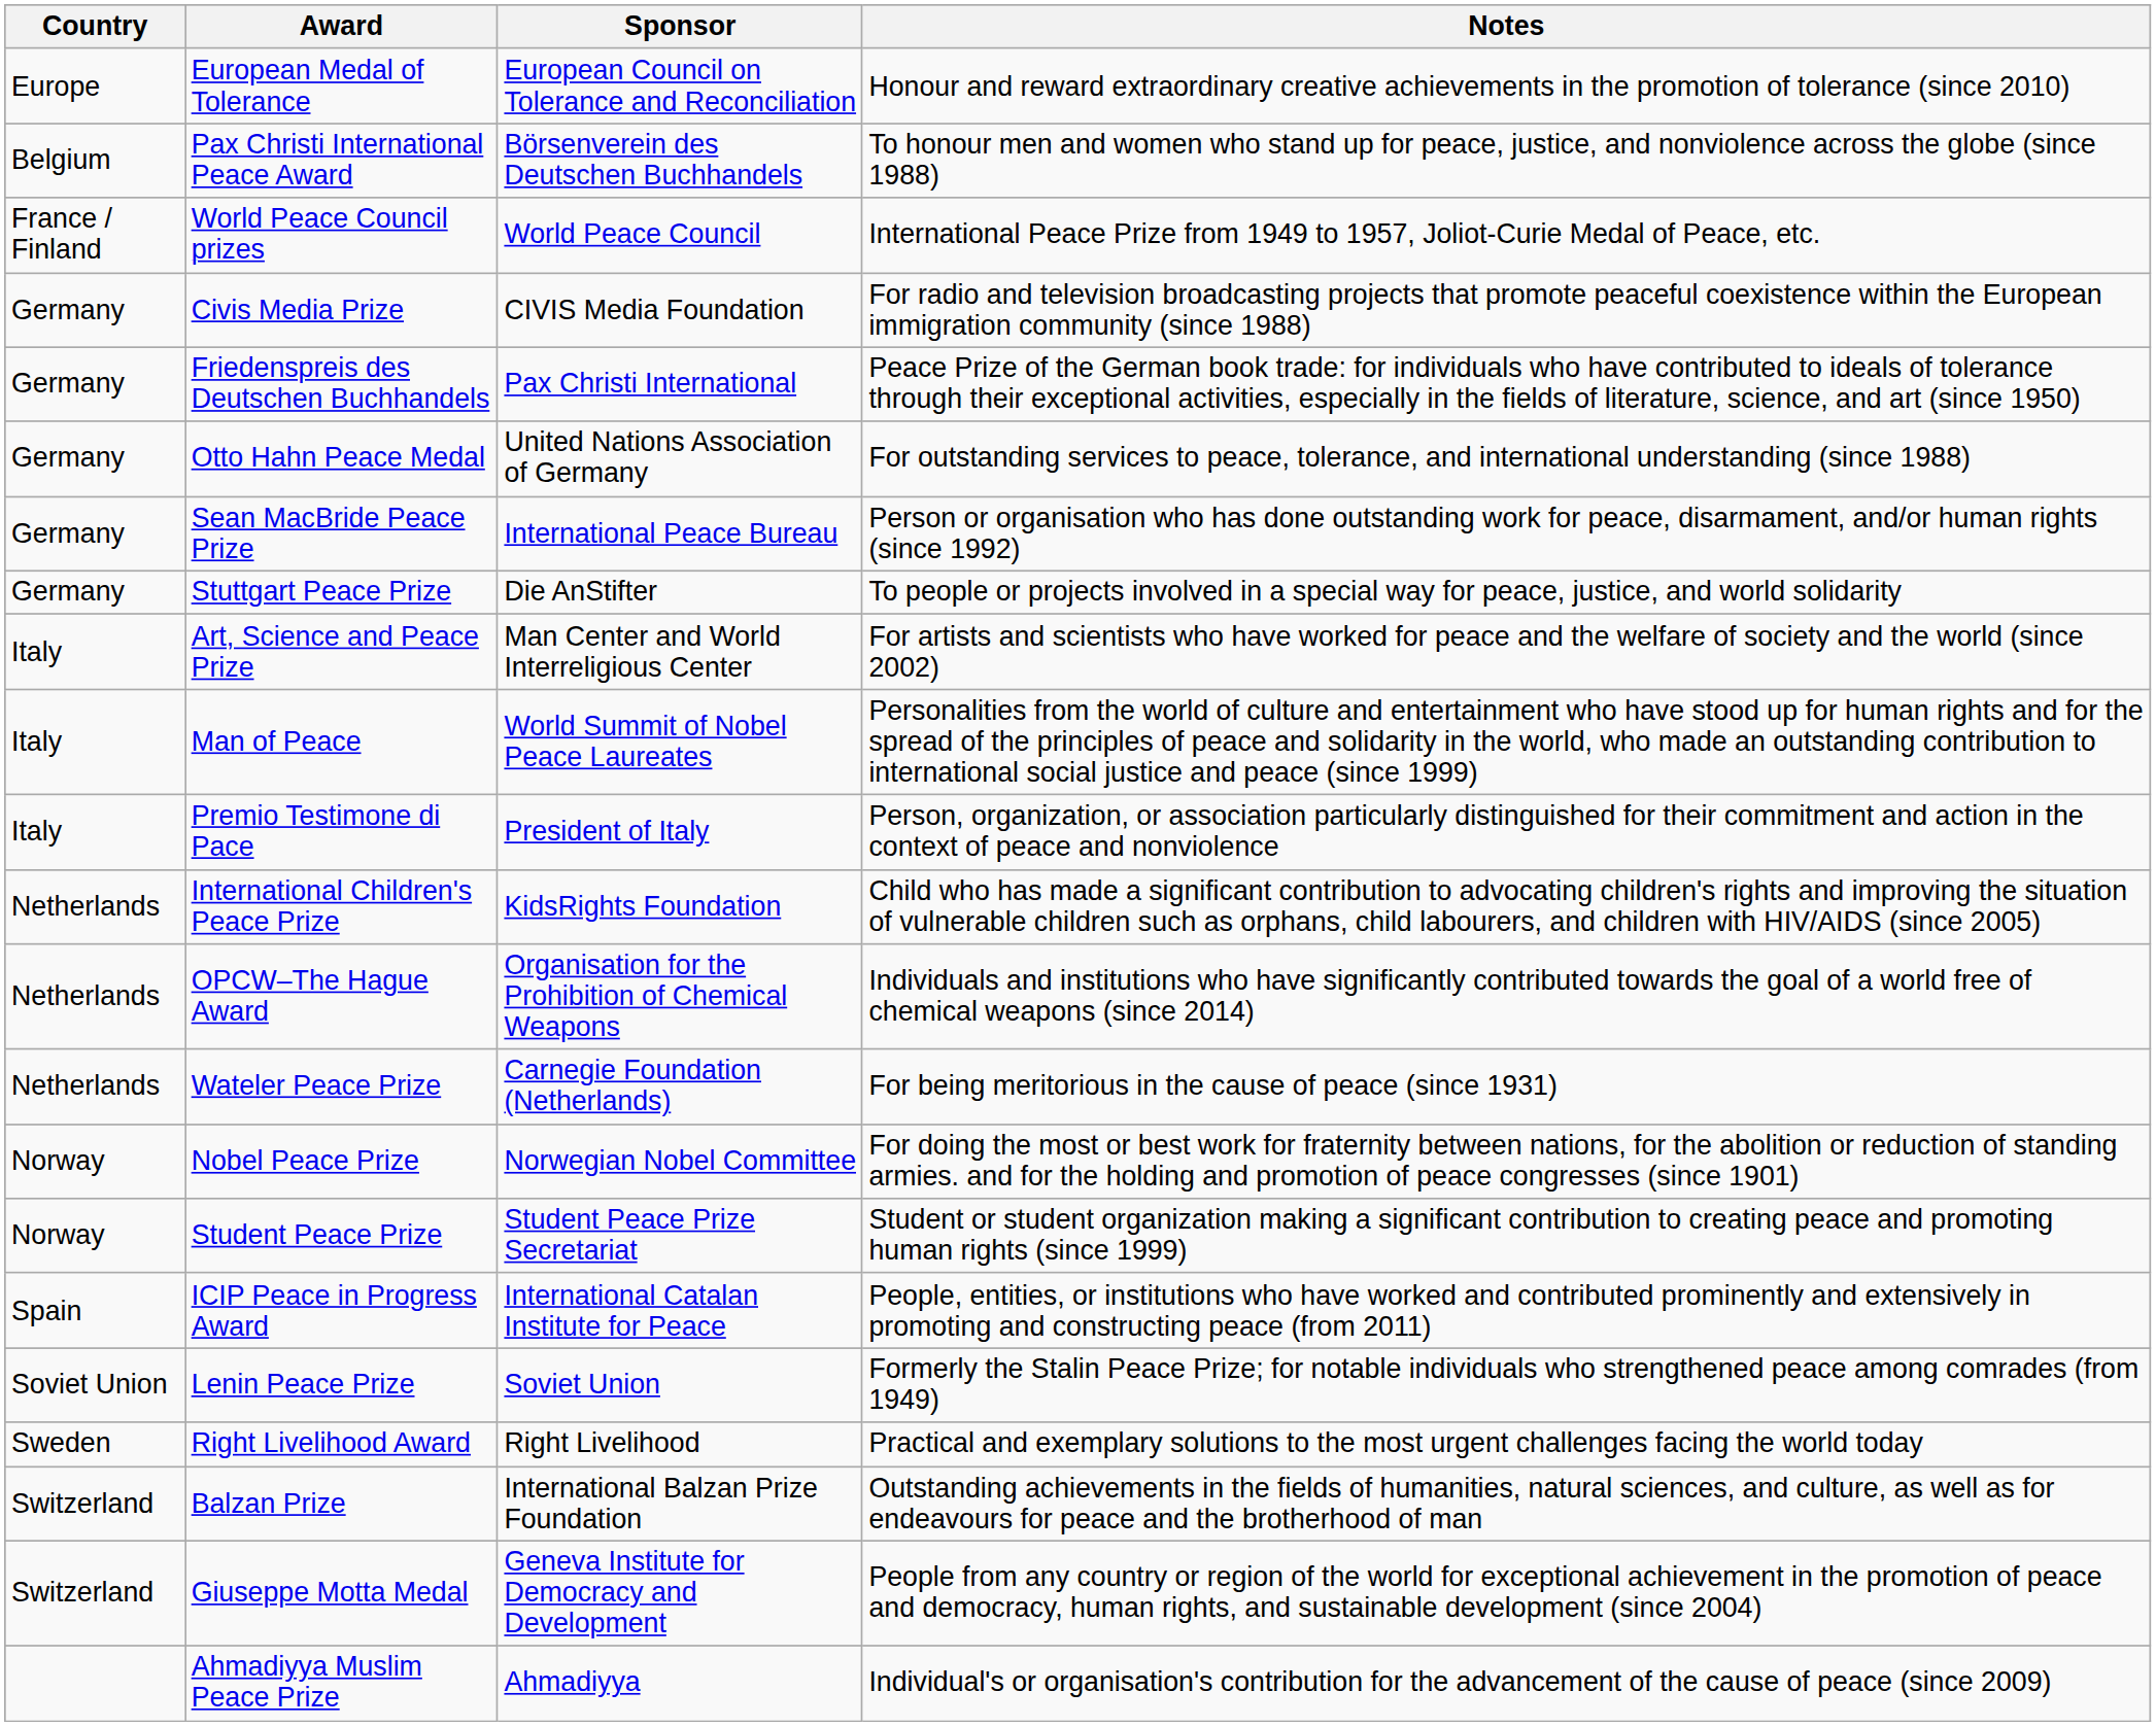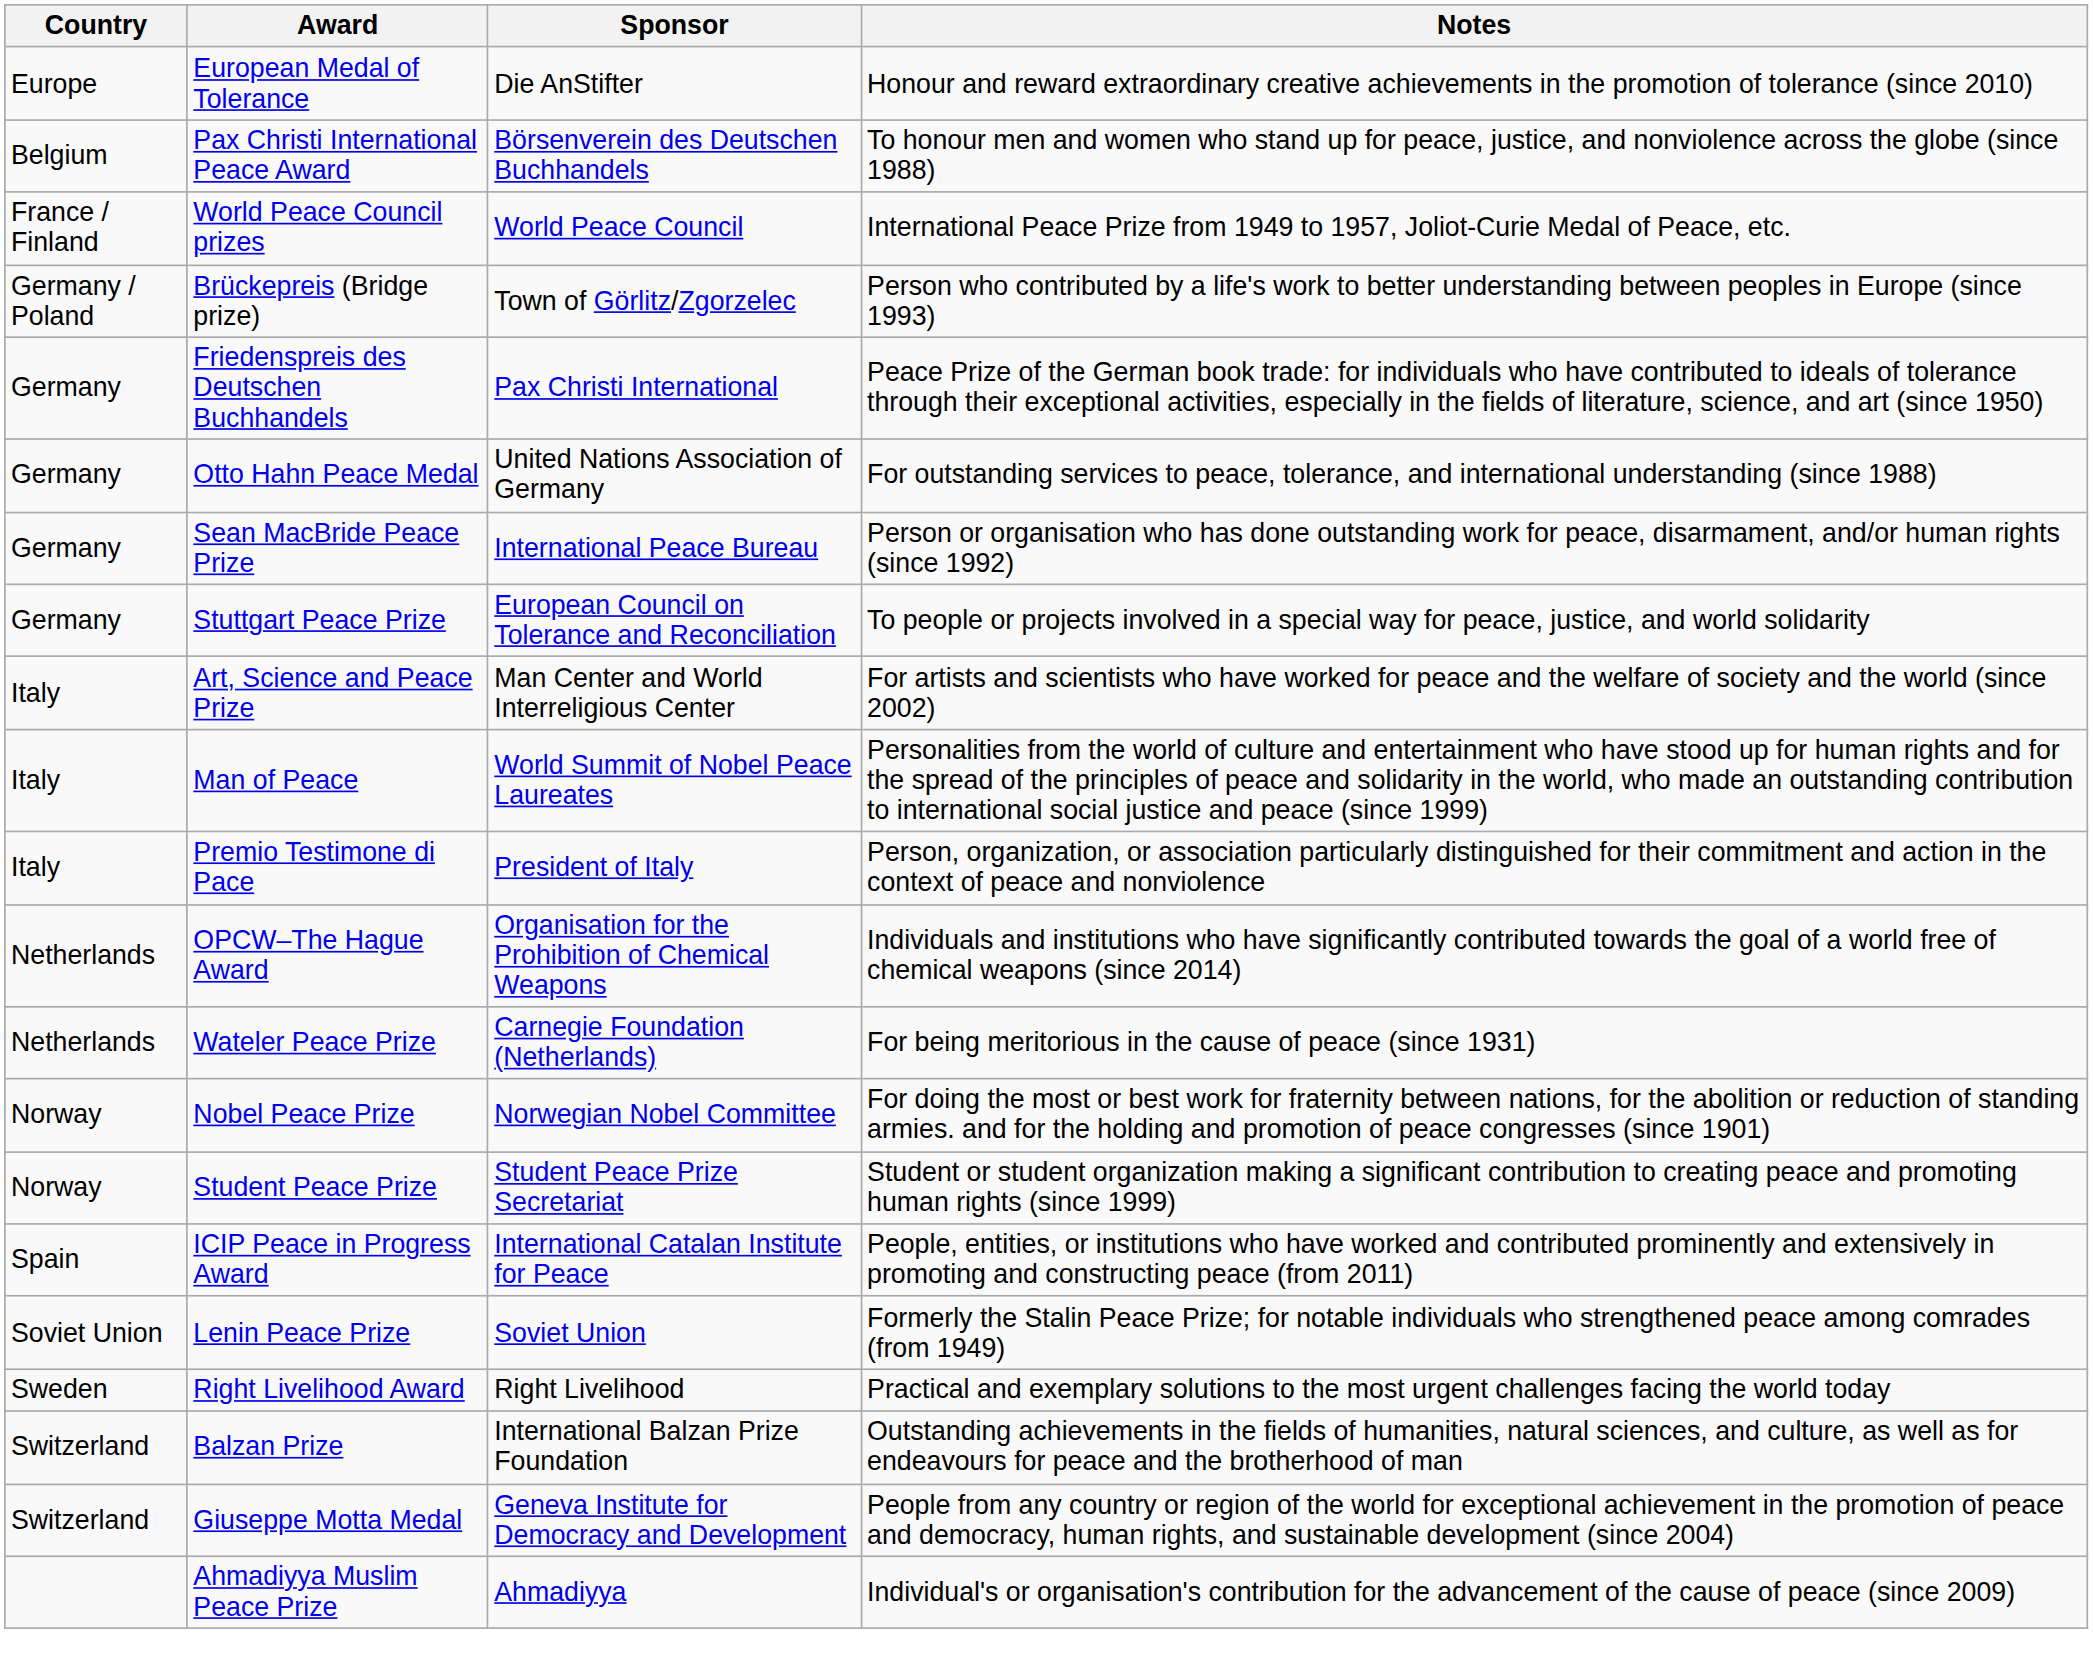 <table class="wikitable sortable">
 <tr>
 <th>Country</th>
 <th>Award</th>
 <th>Sponsor</th>
 <th>Notes</th>
 </tr>
 <tr>
 <td>Europe</td>
 <td data-sort-value="European Medal"><a href='#'>European Medal of Tolerance</a></td>
-<td><a href='#'>European Council on Tolerance and Reconciliation</a></td>
+<td>Die AnStifter</td>
 <td>Honour and reward extraordinary creative achievements in the promotion of tolerance (since 2010)</td>
 </tr>
 <tr>
 <td>Belgium</td>
 <td data-sort-value="Pax Christi"><a href='#'>Pax Christi International Peace Award</a></td>
 <td><a href='#'>Börsenverein des Deutschen Buchhandels</a></td>
 <td>To honour men and women who stand up for peace, justice, and nonviolence across the globe (since 1988)</td>
 </tr>
 <tr>
 <td>France / Finland</td>
 <td data-sort-value="World Peace"><a href='#'>World Peace Council prizes</a></td>
 <td><a href='#'>World Peace Council</a></td>
 <td>International Peace Prize from 1949 to 1957, Joliot-Curie Medal of Peace, etc.</td>
 </tr>
 <tr>
-<td>Germany</td>
-<td data-sort-value="Civis Media"><a href='#'>Civis Media Prize</a></td>
-<td>CIVIS Media Foundation</td>
-<td>For radio and television broadcasting projects that promote peaceful coexistence within the European immigration community (since 1988)</td>
+<td>Germany / Poland</td>
+<td data-sort-value="Brückepreis"><a href='#'>Brückepreis</a>  (Bridge prize)</td>
+<td>Town of <a href='#'>Görlitz</a>/<a href='#'>Zgorzelec</a></td>
+<td>Person who contributed by a life's work to better understanding between peoples in Europe (since 1993)</td>
 </tr>
 <tr>
 <td>Germany</td>
 <td data-sort-value="Friedenspreis"><a href='#'>Friedenspreis des Deutschen Buchhandels</a></td>
 <td><a href='#'>Pax Christi International</a></td>
 <td>Peace Prize of the German book trade: for individuals who have contributed to ideals of tolerance through their exceptional activities, especially in the fields of literature, science, and art  (since 1950)</td>
 </tr>
 <tr>
 <td>Germany</td>
 <td data-sort-value="Hahn"><a href='#'>Otto Hahn Peace Medal</a></td>
 <td>United Nations Association of Germany</td>
 <td>For outstanding services to peace, tolerance, and international understanding (since 1988)</td>
 </tr>
 <tr>
 <td>Germany</td>
 <td data-sort-value="MacBride"><a href='#'>Sean MacBride Peace Prize</a></td>
 <td><a href='#'>International Peace Bureau</a></td>
 <td>Person or organisation who has done outstanding work for peace, disarmament, and/or human rights (since 1992)</td>
 </tr>
 <tr>
 <td>Germany</td>
 <td data-sort-value="Stuttgart"><a href='#'>Stuttgart Peace Prize</a></td>
-<td>Die AnStifter</td>
+<td><a href='#'>European Council on Tolerance and Reconciliation</a></td>
 <td>To people or projects involved in a special way for peace, justice, and world solidarity</td>
 </tr>
 <tr>
 <td>Italy</td>
 <td data-sort-value="Art, Science and Peace"><a href='#'>Art, Science and Peace Prize</a></td>
 <td>Man Center and World Interreligious Center</td>
 <td>For artists and scientists who have worked for peace and the welfare of society and the world (since 2002)</td>
 </tr>
 <tr>
 <td>Italy</td>
 <td data-sort-value="Man of"><a href='#'>Man of Peace</a></td>
 <td><a href='#'>World Summit of Nobel Peace Laureates</a></td>
 <td>Personalities from the world of culture and entertainment who have stood up for human rights and for the spread of the principles of peace and solidarity in the world, who made an outstanding contribution to international social justice and peace (since 1999)</td>
 </tr>
 <tr>
 <td>Italy</td>
 <td data-sort-value="Testimone di Pace"><a href='#'>Premio Testimone di Pace</a></td>
 <td><a href='#'>President of Italy</a></td>
 <td>Person, organization, or association particularly distinguished for their commitment and action in the context of peace and nonviolence</td>
-</tr>
-<tr>
-<td>Netherlands</td>
-<td data-sort-value="Children's International"><a href='#'>International Children's Peace Prize</a></td>
-<td><a href='#'>KidsRights Foundation</a></td>
-<td>Child who has made a significant contribution to advocating children's rights and improving the situation of vulnerable children such as orphans, child labourers, and children with HIV/AIDS (since 2005)</td>
 </tr>
 <tr>
 <td>Netherlands</td>
 <td data-sort-value="OPCW"><a href='#'>OPCW–The Hague Award</a></td>
 <td><a href='#'>Organisation for the Prohibition of Chemical Weapons</a></td>
 <td>Individuals and institutions who have significantly contributed towards the goal of a world free of chemical weapons (since 2014)</td>
 </tr>
 <tr>
 <td>Netherlands</td>
 <td data-sort-value="Wateler"><a href='#'>Wateler Peace Prize</a></td>
 <td><a href='#'>Carnegie Foundation (Netherlands)</a></td>
 <td>For being meritorious in the cause of peace (since 1931)</td>
 </tr>
 <tr>
 <td>Norway</td>
 <td data-sort-value="Nobel"><a href='#'>Nobel Peace Prize</a></td>
 <td><a href='#'>Norwegian Nobel Committee</a></td>
 <td>For doing the most or best work for fraternity between nations, for the abolition or reduction of standing armies. and for the holding and promotion of peace congresses (since 1901)</td>
 </tr>
 <tr>
 <td>Norway</td>
 <td data-sort-value="Student"><a href='#'>Student Peace Prize</a></td>
 <td><a href='#'>Student Peace Prize Secretariat</a></td>
 <td>Student or student organization making a significant contribution to creating peace and promoting human rights (since 1999)</td>
 </tr>
 <tr>
 <td>Spain</td>
 <td><a href='#'>ICIP Peace in Progress Award</a></td>
 <td><a href='#'>International Catalan Institute for Peace</a></td>
 <td>People, entities, or institutions who have worked and contributed prominently and extensively in promoting and constructing peace (from 2011)</td>
 </tr>
 <tr>
 <td>Soviet Union</td>
 <td data-sort-value="Lenin"><a href='#'>Lenin Peace Prize</a></td>
 <td><a href='#'>Soviet Union</a></td>
 <td>Formerly the Stalin Peace Prize;  for notable individuals who strengthened peace among comrades (from 1949)</td>
 </tr>
 <tr>
 <td>Sweden</td>
 <td data-sort-value="Right"><a href='#'>Right Livelihood Award</a></td>
 <td>Right Livelihood</td>
 <td>Practical and exemplary solutions to the most urgent challenges facing the world today</td>
 </tr>
 <tr>
 <td>Switzerland</td>
 <td data-sort-value="Balzan"><a href='#'>Balzan Prize</a></td>
 <td>International Balzan Prize Foundation</td>
 <td>Outstanding achievements in the fields of humanities, natural sciences, and culture, as well as for endeavours for peace and the brotherhood of man</td>
 </tr>
 <tr>
 <td>Switzerland</td>
 <td data-sort-value="Motta"><a href='#'>Giuseppe Motta Medal</a></td>
 <td><a href='#'>Geneva Institute for Democracy and Development</a></td>
 <td>People from any country or region of the world for exceptional achievement in the promotion of peace and democracy, human rights, and sustainable development (since 2004)</td>
 </tr>
 <tr>
 <td></td>
 <td data-sort-value="Ahmadiyya"><a href='#'>Ahmadiyya Muslim Peace Prize</a></td>
 <td><a href='#'>Ahmadiyya</a></td>
 <td>Individual's or organisation's contribution for the advancement of the cause of peace (since 2009)</td>
 </tr>
 </table>
